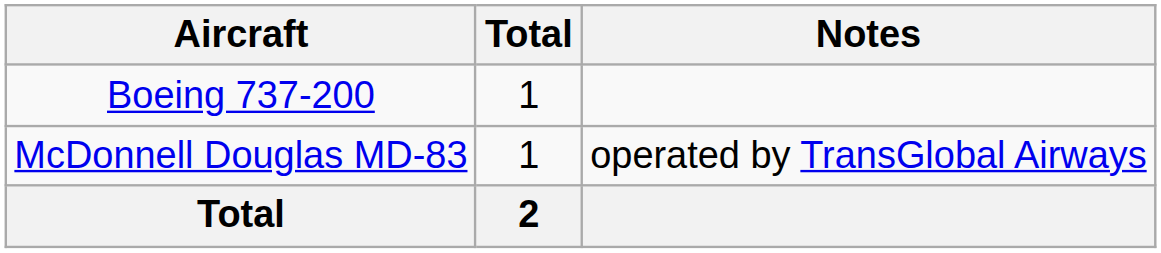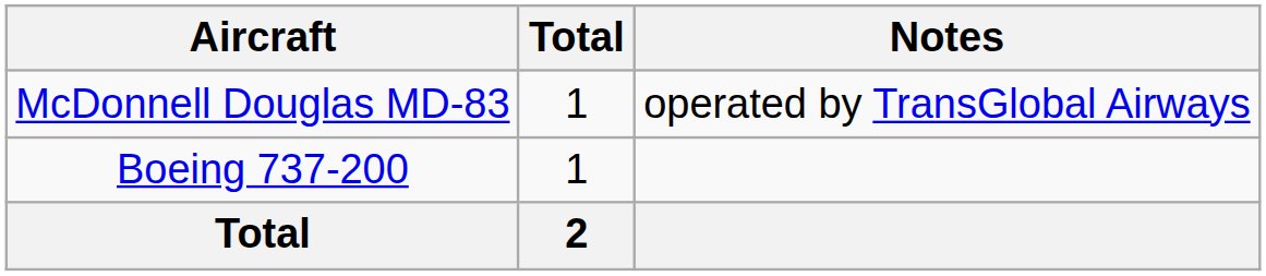 <table class="wikitable" style="text-align:center; margin:0.5em auto">
 <tr>
 <th>Aircraft</th>
 <th>Total</th>
 <th>Notes</th>
 </tr>
 <tr>
+<td><a href='#'>McDonnell Douglas MD-83</a></td>
+<td align=center>1</td>
+<td>operated by <a href='#'>TransGlobal Airways</a></td>
+</tr>
+<tr>
 <td><a href='#'>Boeing 737-200</a></td>
 <td align=center>1</td>
 <td></td>
-</tr>
-<tr>
-<td><a href='#'>McDonnell Douglas MD-83</a></td>
-<td align=center>1</td>
-<td>operated by <a href='#'>TransGlobal Airways</a></td>
 </tr>
 <tr>
 <th>Total</th>
 <th>2</th>
 <th></th>
 </tr>
 </table>
